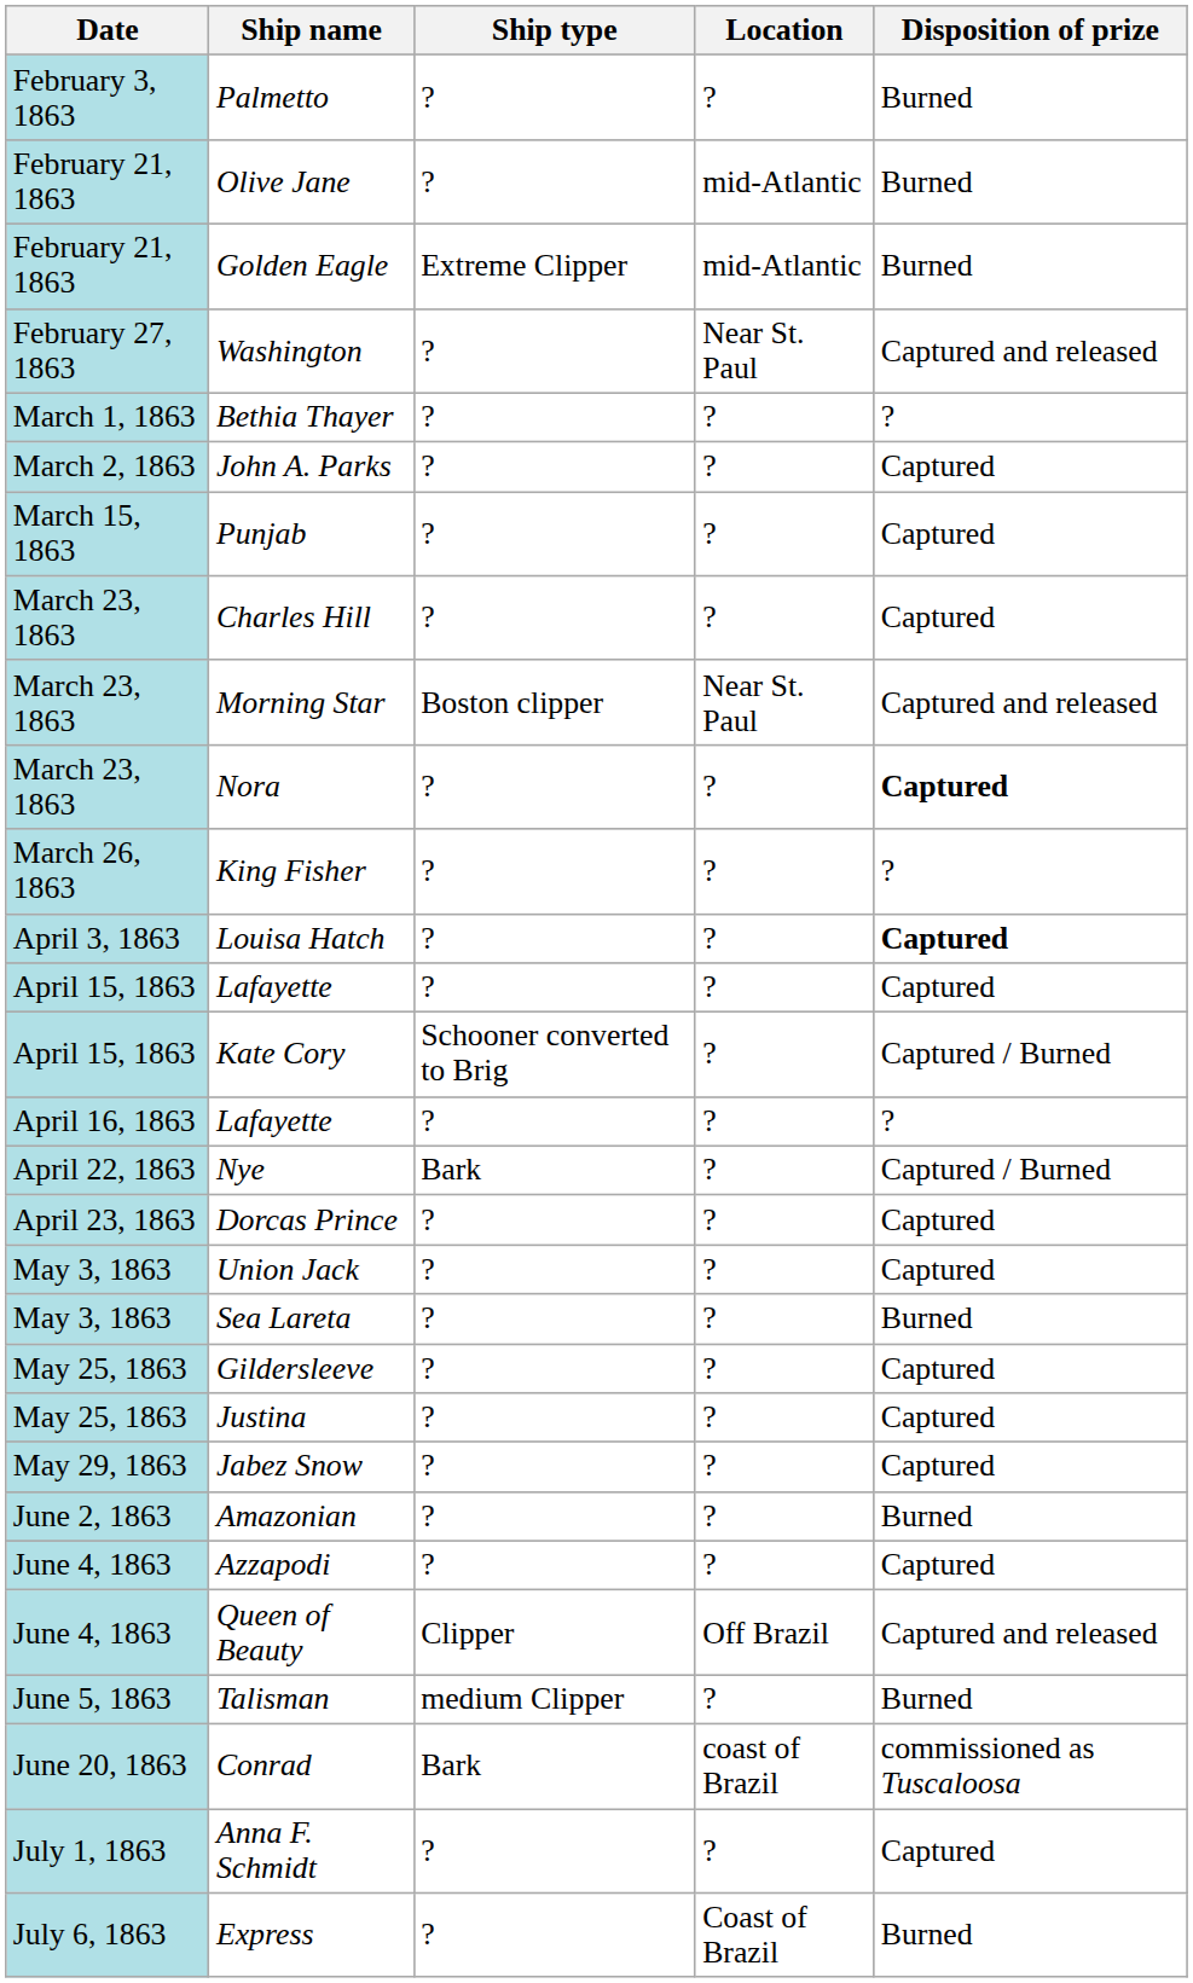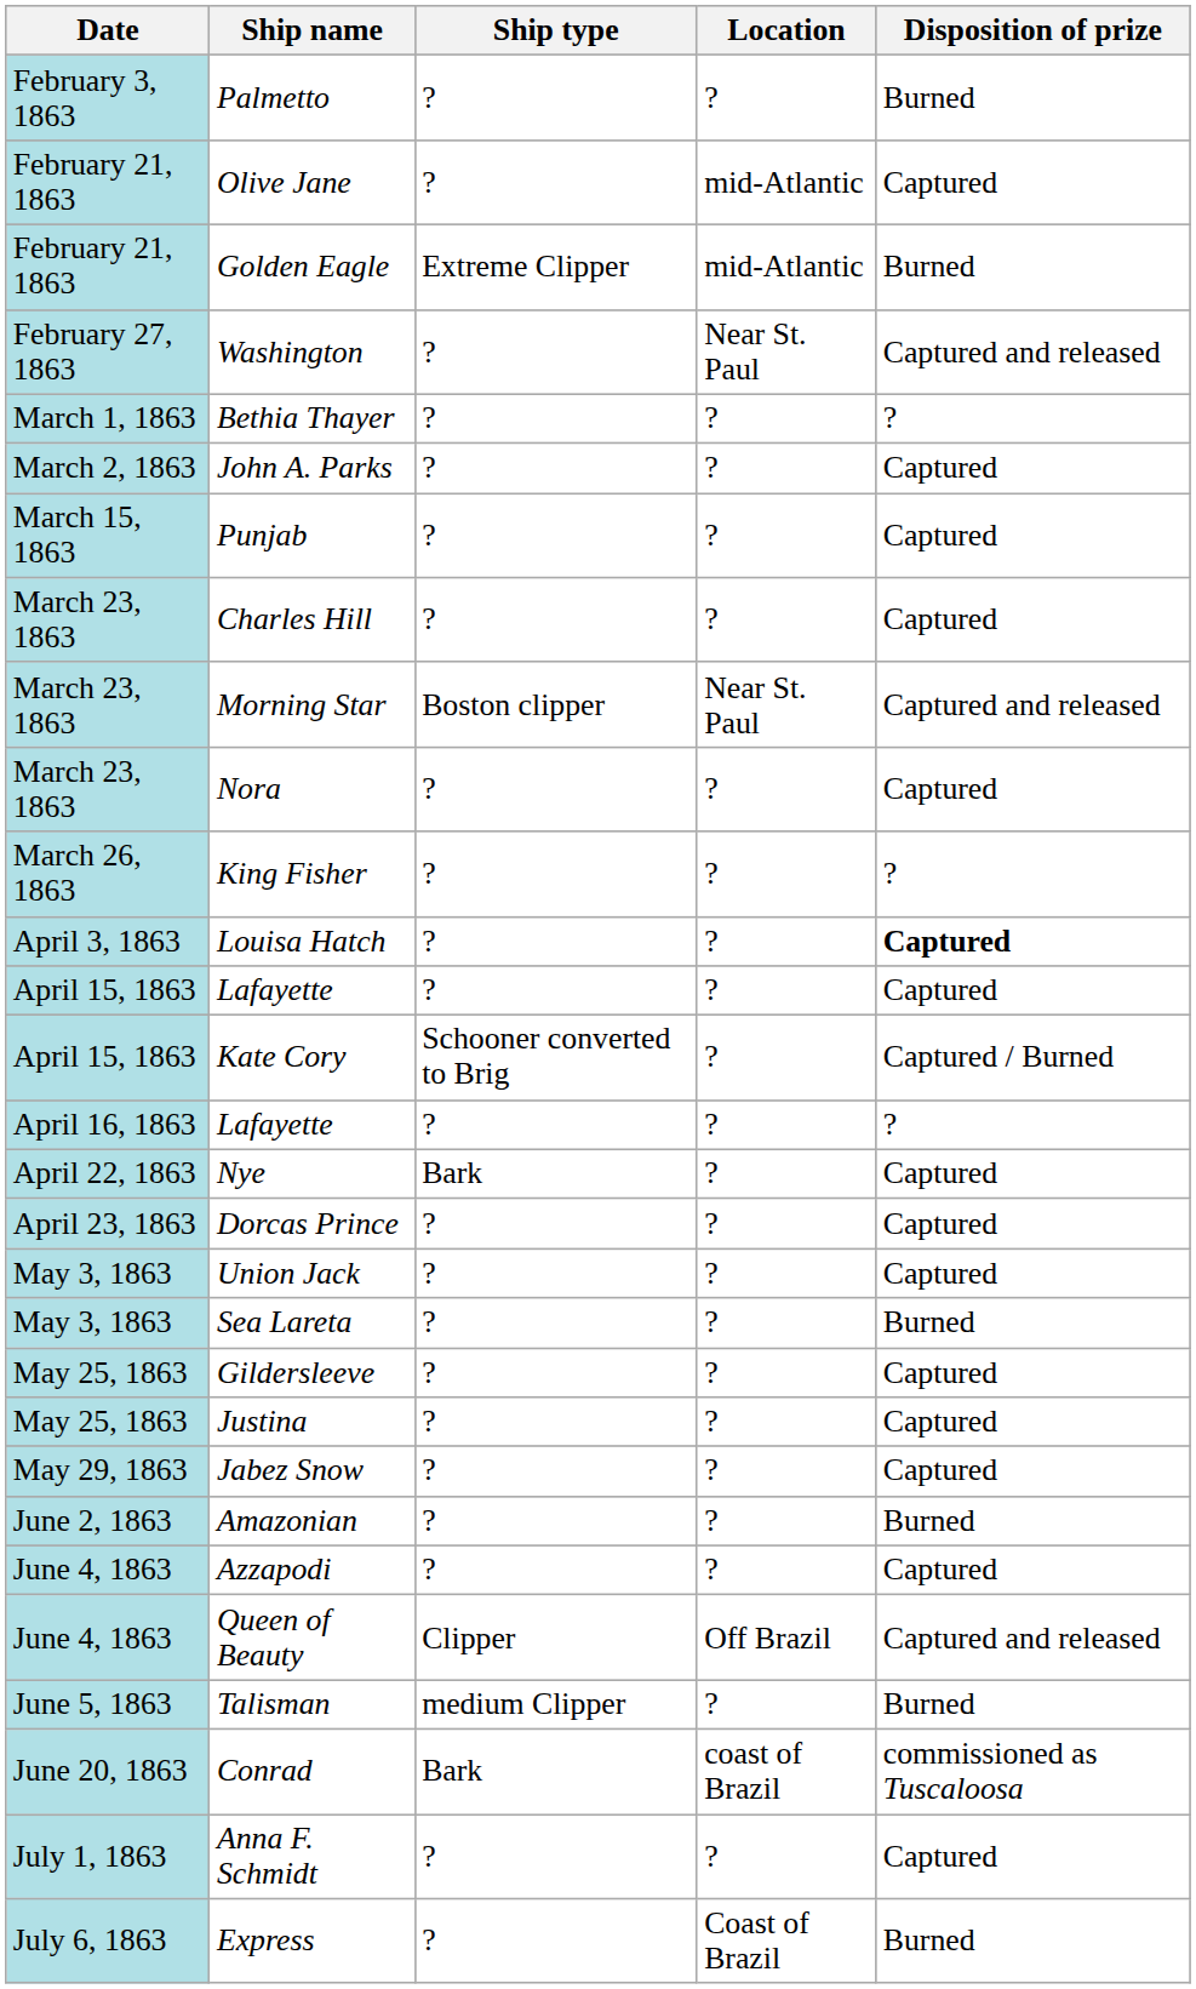 <table class="wikitable" style="background:white; color:black">
 <tr>
 <th>Date</th>
 <th>Ship name</th>
 <th>Ship type</th>
 <th>Location</th>
 <th>Disposition of prize</th>
 </tr>
 <tr>
 <td style="background:#B0E0E6;">February 3, 1863</td>
 <td><em>Palmetto</em></td>
 <td>?</td>
 <td>?</td>
 <td>Burned</td>
 </tr>
 <tr>
 <td style="background:#B0E0E6;">February 21, 1863</td>
 <td><em>Olive Jane</em></td>
 <td>?</td>
 <td>mid-Atlantic</td>
-<td>Burned</td>
+<td>Captured</td>
 </tr>
 <tr>
 <td style="background:#B0E0E6;">February 21, 1863</td>
 <td><em>Golden Eagle</em></td>
 <td>Extreme Clipper</td>
 <td>mid-Atlantic</td>
 <td>Burned</td>
 </tr>
 <tr>
 <td style="background:#B0E0E6;">February 27, 1863</td>
 <td><em>Washington</em></td>
 <td>?</td>
 <td>Near St. Paul</td>
 <td>Captured and released</td>
 </tr>
 <tr>
 <td style="background:#B0E0E6;">March 1, 1863</td>
 <td><em>Bethia Thayer</em></td>
 <td>?</td>
 <td>?</td>
 <td>?</td>
 </tr>
 <tr>
 <td style="background:#B0E0E6;">March 2, 1863</td>
 <td><em>John A. Parks</em></td>
 <td>?</td>
 <td>?</td>
 <td>Captured</td>
 </tr>
 <tr>
 <td style="background:#B0E0E6;">March 15, 1863</td>
 <td><em>Punjab</em></td>
 <td>?</td>
 <td>?</td>
 <td>Captured</td>
 </tr>
 <tr>
 <td style="background:#B0E0E6;">March 23, 1863</td>
 <td><em>Charles Hill</em></td>
 <td>?</td>
 <td>?</td>
 <td>Captured</td>
 </tr>
 <tr>
 <td style="background:#B0E0E6;">March 23, 1863</td>
 <td><em>Morning Star</em></td>
 <td>Boston clipper</td>
 <td>Near St. Paul</td>
 <td>Captured and released</td>
 </tr>
 <tr>
 <td style="background:#B0E0E6;">March 23, 1863</td>
 <td><em>Nora</em></td>
 <td>?</td>
 <td>?</td>
-<td><strong>Captured</strong></td>
+<td>Captured</td>
 </tr>
 <tr>
 <td style="background:#B0E0E6;">March 26, 1863</td>
 <td><em>King Fisher</em></td>
 <td>?</td>
 <td>?</td>
 <td>?</td>
 </tr>
 <tr>
 <td style="background:#B0E0E6;">April 3, 1863</td>
 <td><em>Louisa Hatch</em></td>
 <td>?</td>
 <td>?</td>
 <td><strong>Captured</strong></td>
 </tr>
 <tr>
 <td style="background:#B0E0E6;">April 15, 1863</td>
 <td><em>Lafayette</em></td>
 <td>?</td>
 <td>?</td>
 <td>Captured</td>
 </tr>
 <tr>
 <td style="background:#B0E0E6;">April 15, 1863</td>
 <td><em>Kate Cory</em></td>
 <td>Schooner converted to Brig</td>
 <td>?</td>
 <td>Captured / Burned</td>
 </tr>
 <tr>
 <td style="background:#B0E0E6;">April 16, 1863</td>
 <td><em>Lafayette</em></td>
 <td>?</td>
 <td>?</td>
 <td>?</td>
 </tr>
 <tr>
 <td style="background:#B0E0E6;">April 22, 1863</td>
 <td><em>Nye</em></td>
 <td>Bark</td>
 <td>?</td>
-<td>Captured / Burned</td>
+<td>Captured</td>
 </tr>
 <tr>
 <td style="background:#B0E0E6;">April 23, 1863</td>
 <td><em>Dorcas Prince</em></td>
 <td>?</td>
 <td>?</td>
 <td>Captured</td>
 </tr>
 <tr>
 <td style="background:#B0E0E6;">May 3, 1863</td>
 <td><em>Union Jack</em></td>
 <td>?</td>
 <td>?</td>
 <td>Captured</td>
 </tr>
 <tr>
 <td style="background:#B0E0E6;">May 3, 1863</td>
 <td><em>Sea Lareta</em></td>
 <td>?</td>
 <td>?</td>
 <td>Burned</td>
 </tr>
 <tr>
 <td style="background:#B0E0E6;">May 25, 1863</td>
 <td><em>Gildersleeve</em></td>
 <td>?</td>
 <td>?</td>
 <td>Captured</td>
 </tr>
 <tr>
 <td style="background:#B0E0E6;">May 25, 1863</td>
 <td><em>Justina</em></td>
 <td>?</td>
 <td>?</td>
 <td>Captured</td>
 </tr>
 <tr>
 <td style="background:#B0E0E6;">May 29, 1863</td>
 <td><em>Jabez Snow</em></td>
 <td>?</td>
 <td>?</td>
 <td>Captured</td>
 </tr>
 <tr>
 <td style="background:#B0E0E6;">June 2, 1863</td>
 <td><em>Amazonian</em></td>
 <td>?</td>
 <td>?</td>
 <td>Burned</td>
 </tr>
 <tr>
 <td style="background:#B0E0E6;">June 4, 1863</td>
 <td><em>Azzapodi</em></td>
 <td>?</td>
 <td>?</td>
 <td>Captured</td>
 </tr>
 <tr>
 <td style="background:#B0E0E6;">June 4, 1863</td>
 <td><em>Queen of Beauty</em></td>
 <td>Clipper</td>
 <td>Off Brazil</td>
 <td>Captured and released</td>
 </tr>
 <tr>
 <td style="background:#B0E0E6;">June 5, 1863</td>
 <td><em>Talisman</em></td>
 <td>medium Clipper</td>
 <td>?</td>
 <td>Burned</td>
 </tr>
 <tr>
 <td style="background:#B0E0E6;">June 20, 1863</td>
 <td><em>Conrad</em></td>
 <td>Bark</td>
 <td>coast of Brazil</td>
 <td>commissioned as <em>Tuscaloosa</em></td>
 </tr>
 <tr>
 <td style="background:#B0E0E6;">July 1, 1863</td>
 <td><em>Anna F. Schmidt</em></td>
 <td>?</td>
 <td>?</td>
 <td>Captured</td>
 </tr>
 <tr>
 <td style="background:#B0E0E6;">July 6, 1863</td>
 <td><em>Express</em></td>
 <td>?</td>
 <td>Coast of Brazil</td>
 <td>Burned</td>
 </tr>
 </table>
